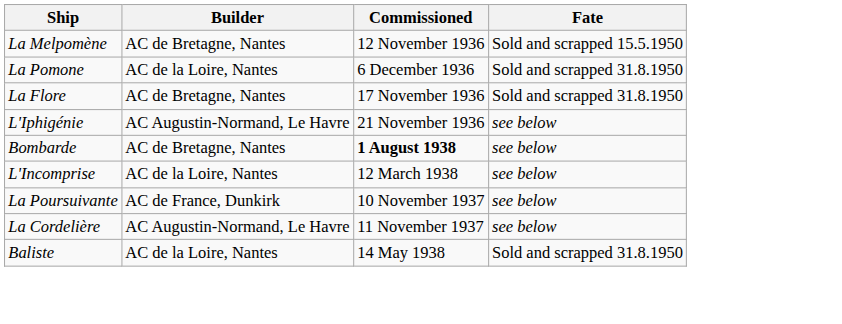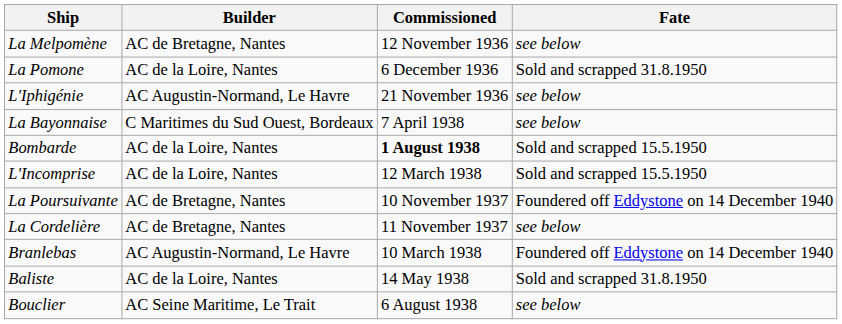 <table class="wikitable">
 <tr>
 <th>Ship</th>
 <th>Builder</th>
 <th>Commissioned</th>
 <th>Fate</th>
 </tr>
 <tr>
 <td><em>La Melpomène</em></td>
 <td>AC de Bretagne, Nantes</td>
 <td>12 November 1936</td>
-<td>Sold and scrapped 15.5.1950</td>
+<td><em>see below</em></td>
 </tr>
 <tr>
 <td><em>La Pomone</em></td>
 <td>AC de la Loire, Nantes</td>
 <td>6 December 1936</td>
-<td>Sold and scrapped 31.8.1950</td>
-</tr>
-<tr>
-<td><em>La Flore</em></td>
-<td>AC de Bretagne, Nantes</td>
-<td>17 November 1936</td>
 <td>Sold and scrapped 31.8.1950</td>
 </tr>
 <tr>
 <td><em>L'Iphigénie</em></td>
 <td>AC Augustin-Normand, Le Havre</td>
 <td>21 November 1936</td>
 <td><em>see below</em></td>
 </tr>
 <tr>
+<td><em>La Bayonnaise</em></td>
+<td>C Maritimes du Sud Ouest, Bordeaux</td>
+<td>7 April 1938</td>
+<td><em>see below</em></td>
+</tr>
+<tr>
 <td><em>Bombarde</em></td>
-<td>AC de Bretagne, Nantes</td>
+<td>AC de la Loire, Nantes</td>
 <td><strong>1 August 1938</strong></td>
-<td><em>see below</em></td>
+<td>Sold and scrapped 15.5.1950</td>
 </tr>
 <tr>
 <td><em>L'Incomprise</em></td>
 <td>AC de la Loire, Nantes</td>
 <td>12 March 1938</td>
+<td>Sold and scrapped 15.5.1950</td>
+</tr>
+<tr>
+<td><em>La Poursuivante</em></td>
+<td>AC de Bretagne, Nantes</td>
+<td>10 November 1937</td>
+<td>Foundered off <a href='#'>Eddystone</a> on 14 December 1940</td>
+</tr>
+<tr>
+<td><em>La Cordelière</em></td>
+<td>AC de Bretagne, Nantes</td>
+<td>11 November 1937</td>
 <td><em>see below</em></td>
 </tr>
 <tr>
-<td><em>La Poursuivante</em></td>
-<td>AC de France, Dunkirk</td>
-<td>10 November 1937</td>
-<td><em>see below</em></td>
-</tr>
-<tr>
-<td><em>La Cordelière</em></td>
+<td><em>Branlebas</em></td>
 <td>AC Augustin-Normand, Le Havre</td>
-<td>11 November 1937</td>
-<td><em>see below</em></td>
+<td>10 March 1938</td>
+<td>Foundered off <a href='#'>Eddystone</a> on 14 December 1940</td>
 </tr>
 <tr>
 <td><em>Baliste</em></td>
 <td>AC de la Loire, Nantes</td>
 <td>14 May 1938</td>
 <td>Sold and scrapped 31.8.1950</td>
 </tr>
+<tr>
+<td><em>Bouclier</em></td>
+<td>AC Seine Maritime, Le Trait</td>
+<td>6 August 1938</td>
+<td><em>see below</em></td>
+</tr>
 </table>
